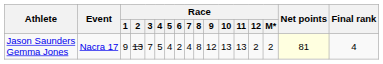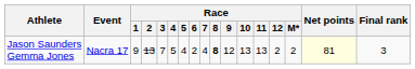 <table class="wikitable" style="font-size:90%">
 <tr>
 <th rowspan="2">Athlete</th>
 <th rowspan="2">Event</th>
 <th colspan=13>Race</th>
 <th rowspan=2>Net points</th>
 <th rowspan=2>Final rank</th>
 </tr>
 <tr style="font-size:95%">
 <th>1</th>
 <th>2</th>
 <th>3</th>
 <th>4</th>
 <th>5</th>
 <th>6</th>
 <th>7</th>
 <th>8</th>
 <th>9</th>
 <th>10</th>
 <th>11</th>
 <th>12</th>
 <th>M*</th>
 </tr>
 <tr align=center>
 <td align=left><a href='#'>Jason Saunders</a><br><a href='#'>Gemma Jones</a></td>
 <td align=left><a href='#'>Nacra 17</a></td>
 <td>9</td>
 <td><s>13</s></td>
 <td>7</td>
 <td>5</td>
 <td>4</td>
 <td>2</td>
 <td>4</td>
-<td>8</td>
+<td><strong>8</strong></td>
 <td>12</td>
 <td>13</td>
 <td>13</td>
 <td>2</td>
 <td>2</td>
 <td style="background: lightyellow;">81</td>
-<td>4</td>
+<td>3</td>
 </tr>
 </table>
